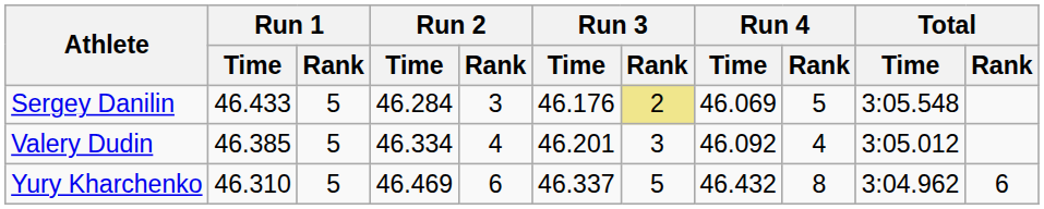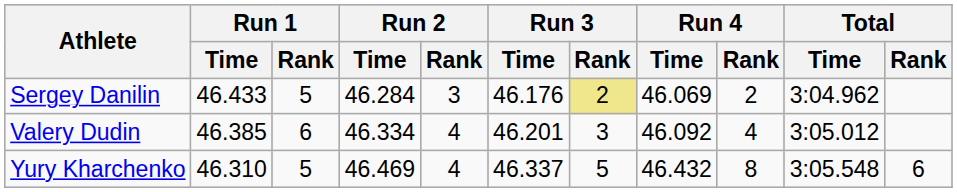 <table class="wikitable" border="1" style="font-size:90%">
 <tr>
 <th rowspan="2">Athlete</th>
 <th colspan="2">Run 1</th>
 <th colspan="2">Run 2</th>
 <th colspan="2">Run 3</th>
 <th colspan="2">Run 4</th>
 <th colspan="2">Total</th>
 </tr>
 <tr>
 <th>Time</th>
 <th>Rank</th>
 <th>Time</th>
 <th>Rank</th>
 <th>Time</th>
 <th>Rank</th>
 <th>Time</th>
 <th>Rank</th>
 <th>Time</th>
 <th>Rank</th>
 </tr>
 <tr>
 <td><a href='#'>Sergey Danilin</a></td>
 <td align="center">46.433</td>
 <td align="center">5</td>
 <td align="center">46.284</td>
 <td align="center">3</td>
 <td align="center">46.176</td>
 <td align="center" style="background: khaki;">2</td>
 <td align="center">46.069</td>
-<td align="center">5</td>
-<td align="center">3:05.548</td>
+<td align="center">2</td>
+<td align="center">3:04.962</td>
 <td align="center"></td>
 </tr>
 <tr>
 <td><a href='#'>Valery Dudin</a></td>
 <td align="center">46.385</td>
-<td align="center">5</td>
+<td align="center">6</td>
 <td align="center">46.334</td>
 <td align="center">4</td>
 <td align="center">46.201</td>
 <td align="center">3</td>
 <td align="center">46.092</td>
 <td align="center">4</td>
 <td align="center">3:05.012</td>
 <td align="center"></td>
 </tr>
 <tr>
 <td><a href='#'>Yury Kharchenko</a></td>
 <td align="center">46.310</td>
 <td align="center">5</td>
 <td align="center">46.469</td>
-<td align="center">6</td>
+<td align="center">4</td>
 <td align="center">46.337</td>
 <td align="center">5</td>
 <td align="center">46.432</td>
 <td align="center">8</td>
-<td align="center">3:04.962</td>
+<td align="center">3:05.548</td>
 <td align="center">6</td>
 </tr>
 </table>
